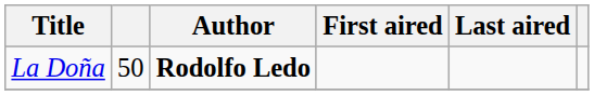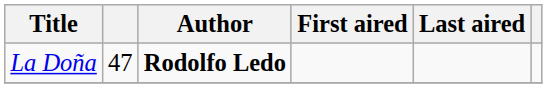 <table class="wikitable sortable">
 <tr>
 <th>Title</th>
 <th></th>
 <th>Author</th>
 <th>First aired</th>
 <th>Last aired</th>
 <th></th>
 </tr>
 <tr>
 <td><em><a href='#'>La Doña</a></em></td>
-<td>50</td>
+<td>47</td>
 <td><strong>Rodolfo Ledo</strong></td>
 <td></td>
 <td></td>
 <td></td>
 </tr>
 <tr>
 </tr>
 </table>
